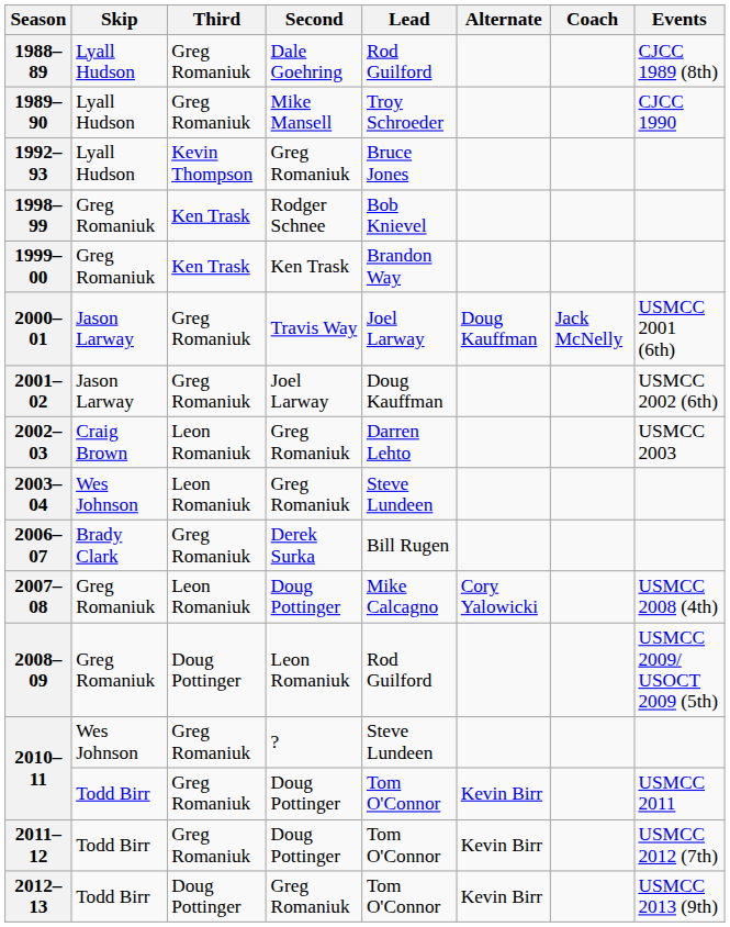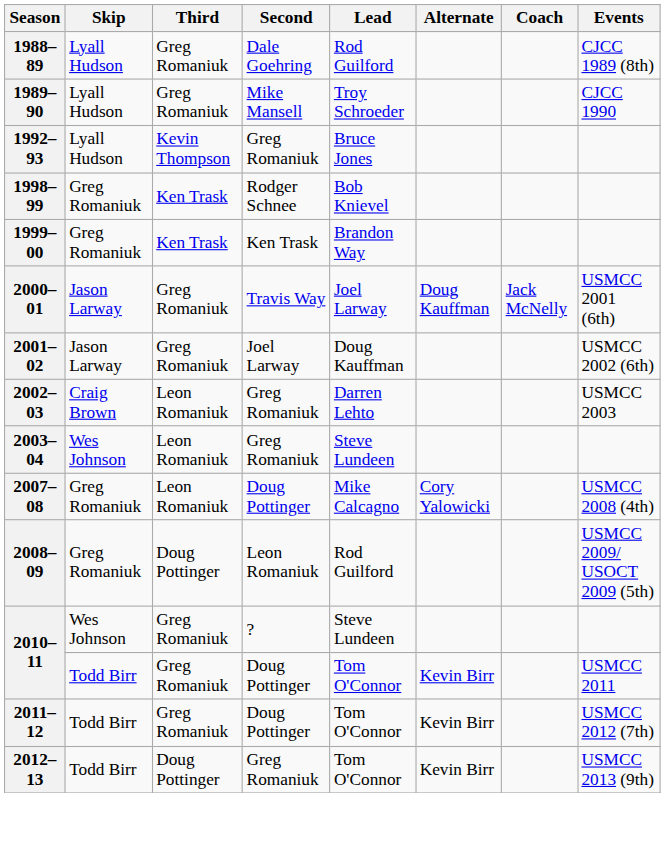 <table class="wikitable">
 <tr>
 <th scope="col">Season</th>
 <th scope="col">Skip</th>
 <th scope="col">Third</th>
 <th scope="col">Second</th>
 <th scope="col">Lead</th>
 <th scope="col">Alternate</th>
 <th scope="col">Coach</th>
 <th scope="col">Events</th>
 </tr>
 <tr>
 <th scope="row">1988–89</th>
 <td><a href='#'>Lyall Hudson</a></td>
 <td>Greg Romaniuk</td>
 <td><a href='#'>Dale Goehring</a></td>
 <td><a href='#'>Rod Guilford</a></td>
 <td></td>
 <td></td>
 <td><a href='#'>CJCC 1989</a> (8th)</td>
 </tr>
 <tr>
 <th scope="row">1989–90</th>
 <td>Lyall Hudson</td>
 <td>Greg Romaniuk</td>
 <td><a href='#'>Mike Mansell</a></td>
 <td><a href='#'>Troy Schroeder</a></td>
 <td></td>
 <td></td>
 <td><a href='#'>CJCC 1990</a> </td>
 </tr>
 <tr>
 <th scope="row">1992–93</th>
 <td>Lyall Hudson</td>
 <td><a href='#'>Kevin Thompson</a></td>
 <td>Greg Romaniuk</td>
 <td><a href='#'>Bruce Jones</a></td>
 <td></td>
 <td></td>
 <td></td>
 </tr>
 <tr>
 <th scope="row">1998–99</th>
 <td>Greg Romaniuk</td>
 <td><a href='#'>Ken Trask</a></td>
 <td>Rodger Schnee</td>
 <td><a href='#'>Bob Knievel</a></td>
 <td></td>
 <td></td>
 <td></td>
 </tr>
 <tr>
 <th scope="row">1999–00</th>
 <td>Greg Romaniuk</td>
 <td><a href='#'>Ken Trask</a></td>
 <td>Ken Trask</td>
 <td><a href='#'>Brandon Way</a></td>
 <td></td>
 <td></td>
 <td></td>
 </tr>
 <tr>
 <th scope="row">2000–01</th>
 <td><a href='#'>Jason Larway</a></td>
 <td>Greg Romaniuk</td>
 <td><a href='#'>Travis Way</a></td>
 <td><a href='#'>Joel Larway</a></td>
 <td><a href='#'>Doug Kauffman</a></td>
 <td><a href='#'>Jack McNelly</a></td>
 <td><a href='#'>USMCC</a> 2001 <br> (6th)</td>
 </tr>
 <tr>
 <th scope="row">2001–02</th>
 <td>Jason Larway</td>
 <td>Greg Romaniuk</td>
 <td>Joel Larway</td>
 <td>Doug Kauffman</td>
 <td></td>
 <td></td>
 <td>USMCC 2002 (6th)</td>
 </tr>
 <tr>
 <th scope="row">2002–03</th>
 <td><a href='#'>Craig Brown</a></td>
 <td>Leon Romaniuk</td>
 <td>Greg Romaniuk</td>
 <td><a href='#'>Darren Lehto</a></td>
 <td></td>
 <td></td>
 <td>USMCC 2003 </td>
 </tr>
 <tr>
 <th scope="row">2003–04</th>
 <td><a href='#'>Wes Johnson</a></td>
 <td>Leon Romaniuk</td>
 <td>Greg Romaniuk</td>
 <td><a href='#'>Steve Lundeen</a></td>
 <td></td>
 <td></td>
 <td></td>
 </tr>
 <tr>
-<th scope="row">2006–07</th>
-<td><a href='#'>Brady Clark</a></td>
-<td>Greg Romaniuk</td>
-<td><a href='#'>Derek Surka</a></td>
-<td>Bill Rugen</td>
-<td></td>
-<td></td>
-<td></td>
-</tr>
-<tr>
 <th scope="row">2007–08</th>
 <td>Greg Romaniuk</td>
 <td>Leon Romaniuk</td>
 <td><a href='#'>Doug Pottinger</a></td>
 <td><a href='#'>Mike Calcagno</a></td>
 <td><a href='#'>Cory Yalowicki</a></td>
 <td></td>
 <td><a href='#'>USMCC 2008</a> (4th)</td>
 </tr>
 <tr>
 <th scope="row">2008–09</th>
 <td>Greg Romaniuk</td>
 <td>Doug Pottinger</td>
 <td>Leon Romaniuk</td>
 <td>Rod Guilford</td>
 <td></td>
 <td></td>
 <td><a href='#'>USMCC 2009/<br>USOCT 2009</a> (5th)</td>
 </tr>
 <tr>
 <th scope="row" rowspan=2>2010–11</th>
 <td>Wes Johnson</td>
 <td>Greg Romaniuk</td>
 <td>?</td>
 <td>Steve Lundeen</td>
 <td></td>
 <td></td>
 <td></td>
 </tr>
 <tr>
 <td><a href='#'>Todd Birr</a></td>
 <td>Greg Romaniuk</td>
 <td>Doug Pottinger</td>
 <td><a href='#'>Tom O'Connor</a></td>
 <td><a href='#'>Kevin Birr</a></td>
 <td></td>
 <td><a href='#'>USMCC 2011</a> </td>
 </tr>
 <tr>
 <th scope="row">2011–12</th>
 <td>Todd Birr</td>
 <td>Greg Romaniuk</td>
 <td>Doug Pottinger</td>
 <td>Tom O'Connor</td>
 <td>Kevin Birr</td>
 <td></td>
 <td><a href='#'>USMCC 2012</a> (7th)</td>
 </tr>
 <tr>
 <th scope="row">2012–13</th>
 <td>Todd Birr</td>
 <td>Doug Pottinger</td>
 <td>Greg Romaniuk</td>
 <td>Tom O'Connor</td>
 <td>Kevin Birr</td>
 <td></td>
 <td><a href='#'>USMCC 2013</a> (9th)</td>
 </tr>
 </table>
